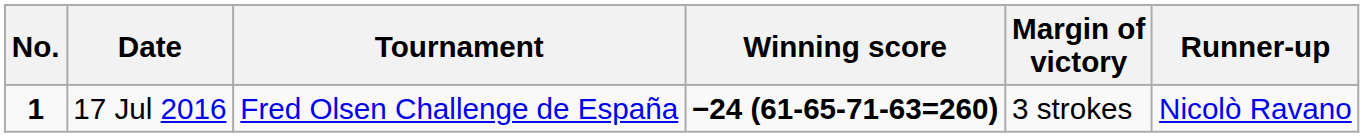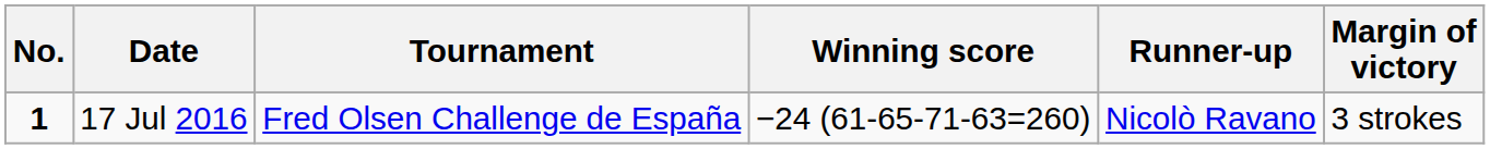 <table class="wikitable" style="font-size:95%;">
 <tr>
 <th>No.</th>
 <th>Date</th>
 <th>Tournament</th>
 <th>Winning score</th>
+<th>Runner-up</th>
 <th>Margin of<br>victory</th>
-<th>Runner-up</th>
 </tr>
 <tr>
 <td align=center><strong>1</strong></td>
 <td>17 Jul <a href='#'>2016</a></td>
 <td><a href='#'>Fred Olsen Challenge de España</a></td>
-<td><strong>−24 (61-65-71-63=260)</strong></td>
+<td>−24 (61-65-71-63=260)</td>
+<td> <a href='#'>Nicolò Ravano</a></td>
 <td>3 strokes</td>
-<td> <a href='#'>Nicolò Ravano</a></td>
 </tr>
 </table>
